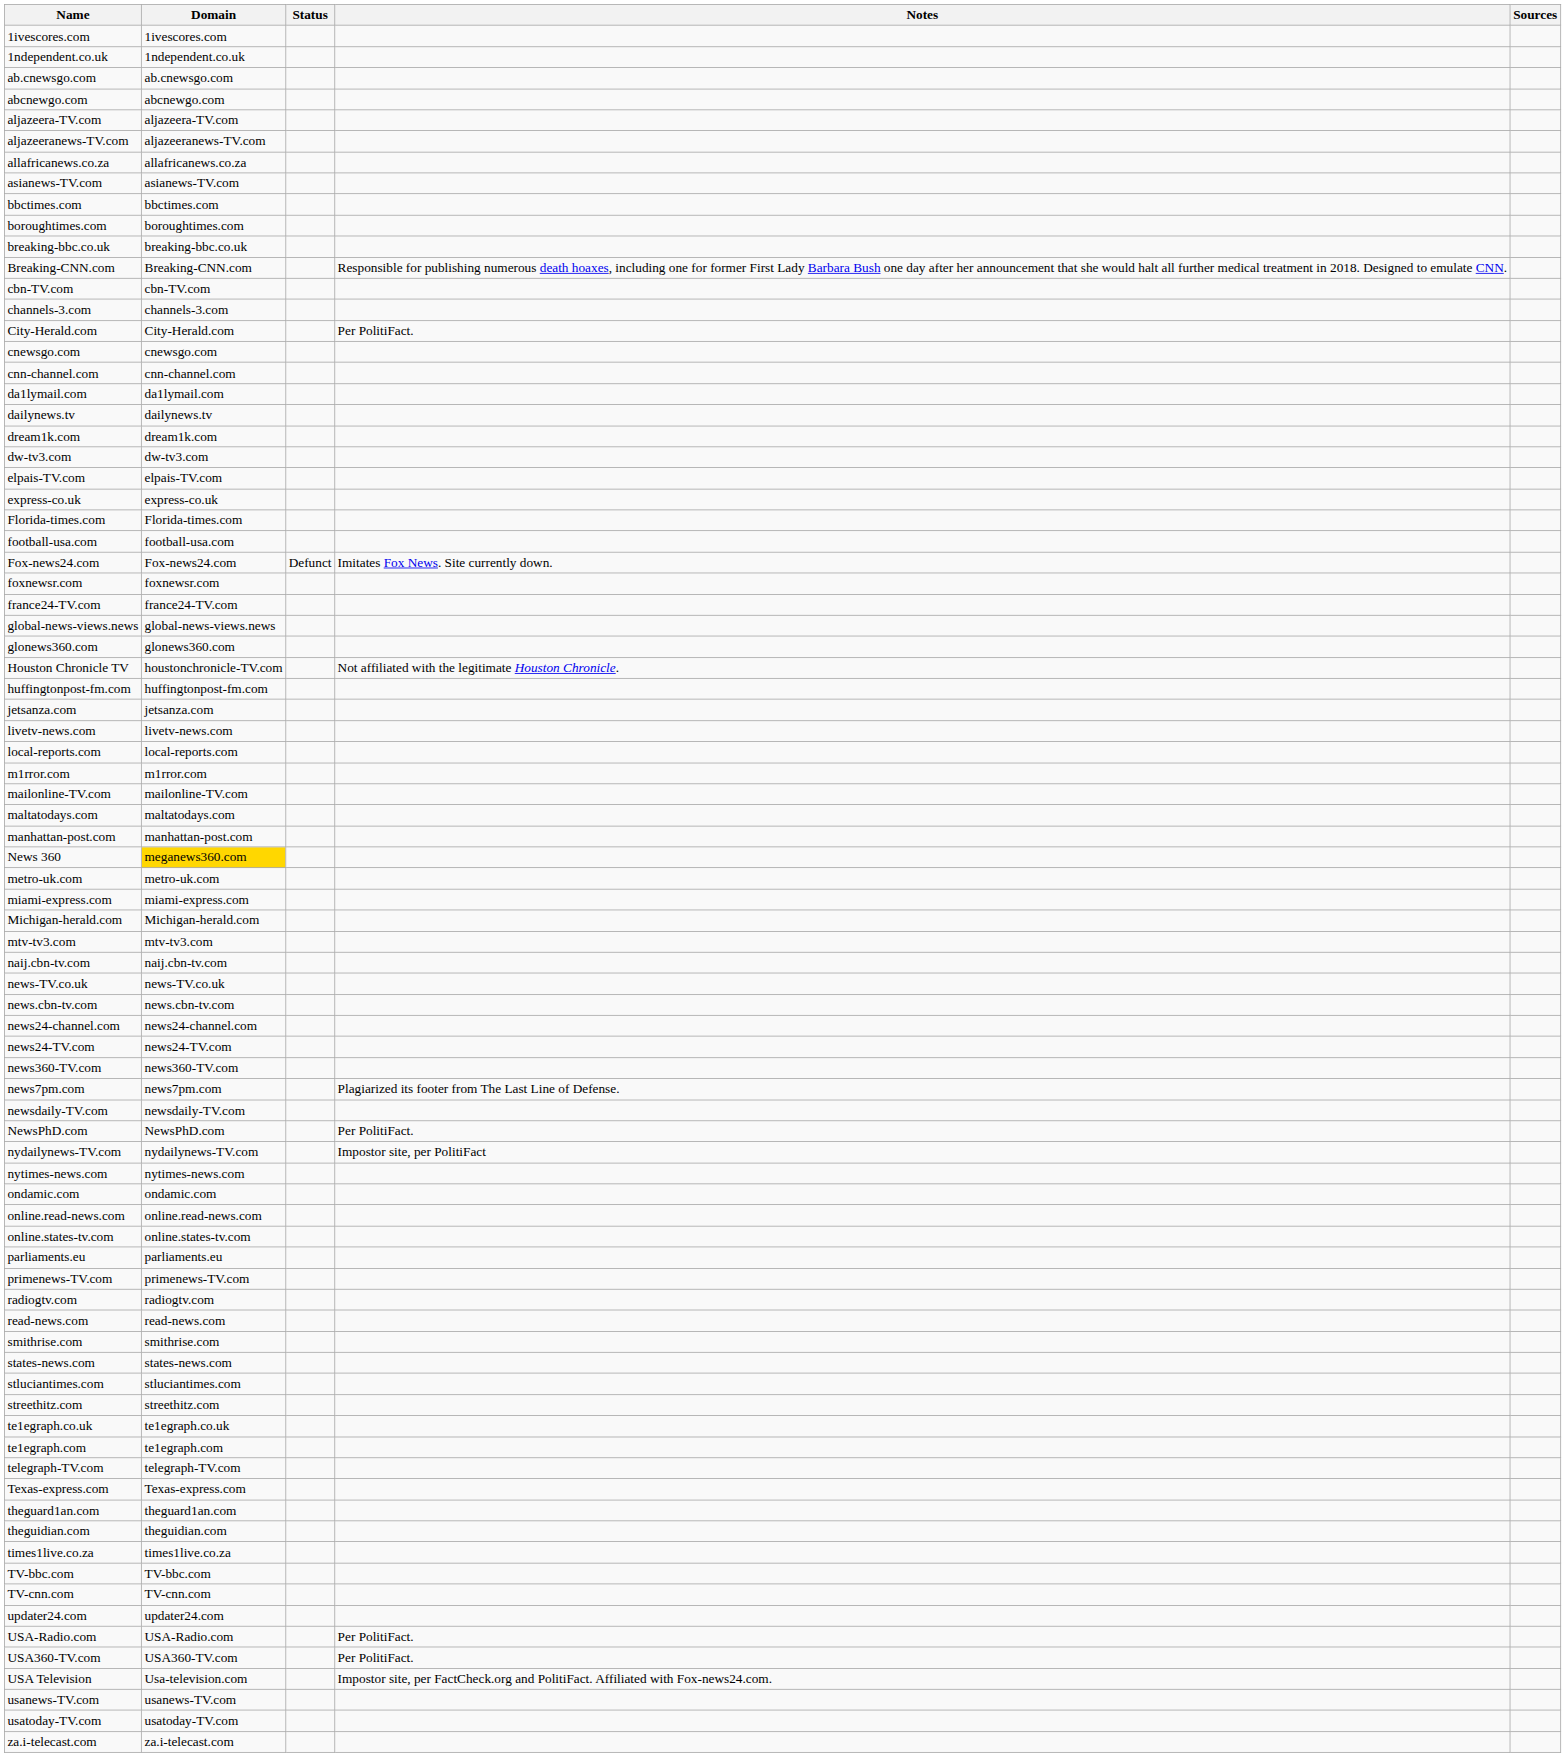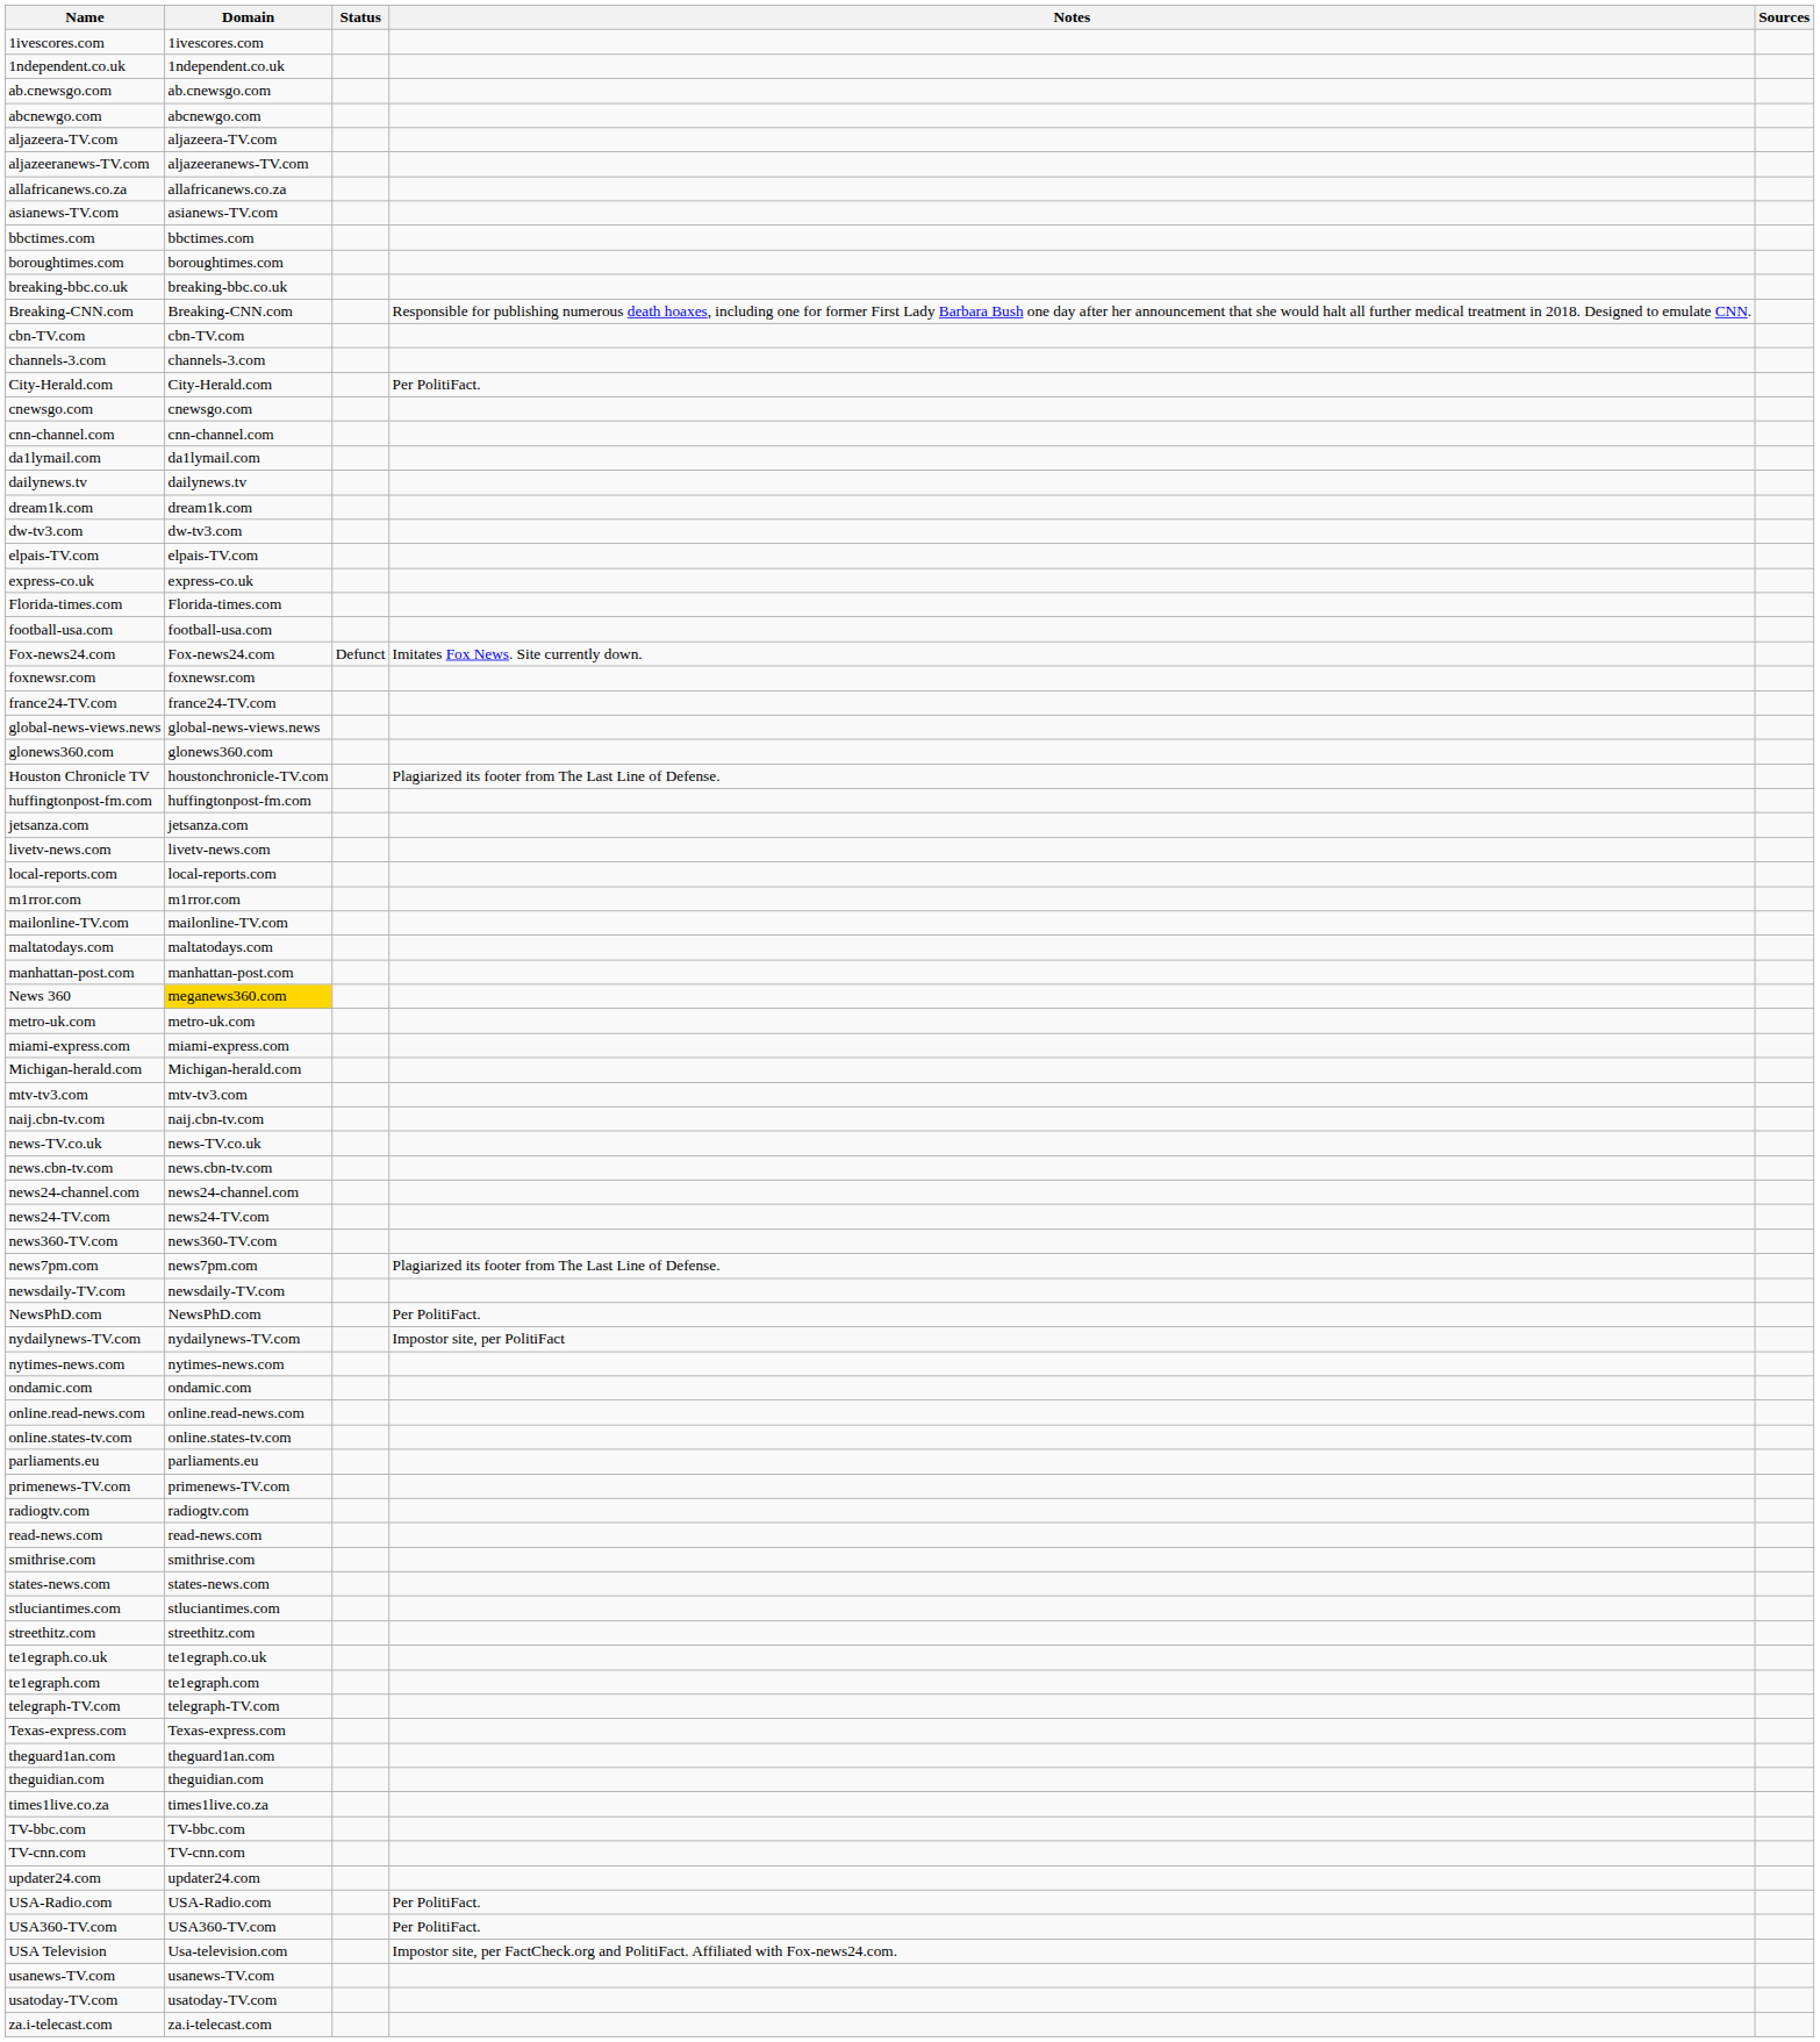 <table class="wikitable sortable mw-collapsible">
 <tr>
 <th>Name</th>
 <th>Domain</th>
 <th>Status</th>
 <th class="sortable">Notes</th>
 <th class="unsortable">Sources</th>
 </tr>
 <tr>
 <td>1ivescores.com</td>
 <td>1ivescores.com</td>
 <td></td>
 <td></td>
 <td></td>
 </tr>
 <tr>
 <td>1ndependent.co.uk</td>
 <td>1ndependent.co.uk</td>
 <td></td>
 <td></td>
 <td></td>
 </tr>
 <tr>
 <td>ab.cnewsgo.com</td>
 <td>ab.cnewsgo.com</td>
 <td></td>
 <td></td>
 <td></td>
 </tr>
 <tr>
 <td>abcnewgo.com</td>
 <td>abcnewgo.com</td>
 <td></td>
 <td></td>
 <td></td>
 </tr>
 <tr>
 <td>aljazeera-TV.com</td>
 <td>aljazeera-TV.com</td>
 <td></td>
 <td></td>
 <td></td>
 </tr>
 <tr>
 <td>aljazeeranews-TV.com</td>
 <td>aljazeeranews-TV.com</td>
 <td></td>
 <td></td>
 <td></td>
 </tr>
 <tr>
 <td>allafricanews.co.za</td>
 <td>allafricanews.co.za</td>
 <td></td>
 <td></td>
 <td></td>
 </tr>
 <tr>
 <td>asianews-TV.com</td>
 <td>asianews-TV.com</td>
 <td></td>
 <td></td>
 <td></td>
 </tr>
 <tr>
 <td>bbctimes.com</td>
 <td>bbctimes.com</td>
 <td></td>
 <td></td>
 <td></td>
 </tr>
 <tr>
 <td>boroughtimes.com</td>
 <td>boroughtimes.com</td>
 <td></td>
 <td></td>
 <td></td>
 </tr>
 <tr>
 <td>breaking-bbc.co.uk</td>
 <td>breaking-bbc.co.uk</td>
 <td></td>
 <td></td>
 <td></td>
 </tr>
 <tr>
 <td>Breaking-CNN.com</td>
 <td>Breaking-CNN.com</td>
 <td></td>
 <td>Responsible for publishing numerous <a href='#'>death hoaxes</a>, including one for former First Lady <a href='#'>Barbara Bush</a> one day after her announcement that she would halt all further medical treatment in 2018. Designed to emulate <a href='#'>CNN</a>.</td>
 <td></td>
 </tr>
 <tr>
 <td>cbn-TV.com</td>
 <td>cbn-TV.com</td>
 <td></td>
 <td></td>
 <td></td>
 </tr>
 <tr>
 <td>channels-3.com</td>
 <td>channels-3.com</td>
 <td></td>
 <td></td>
 <td></td>
 </tr>
 <tr>
 <td>City-Herald.com</td>
 <td>City-Herald.com</td>
 <td></td>
 <td>Per PolitiFact.</td>
 <td></td>
 </tr>
 <tr>
 <td>cnewsgo.com</td>
 <td>cnewsgo.com</td>
 <td></td>
 <td></td>
 <td></td>
 </tr>
 <tr>
 <td>cnn-channel.com</td>
 <td>cnn-channel.com</td>
 <td></td>
 <td></td>
 <td></td>
 </tr>
 <tr>
 <td>da1lymail.com</td>
 <td>da1lymail.com</td>
 <td></td>
 <td></td>
 <td></td>
 </tr>
 <tr>
 <td>dailynews.tv</td>
 <td>dailynews.tv</td>
 <td></td>
 <td></td>
 <td></td>
 </tr>
 <tr>
 <td>dream1k.com</td>
 <td>dream1k.com</td>
 <td></td>
 <td></td>
 <td></td>
 </tr>
 <tr>
 <td>dw-tv3.com</td>
 <td>dw-tv3.com</td>
 <td></td>
 <td></td>
 <td></td>
 </tr>
 <tr>
 <td>elpais-TV.com</td>
 <td>elpais-TV.com</td>
 <td></td>
 <td></td>
 <td></td>
 </tr>
 <tr>
 <td>express-co.uk</td>
 <td>express-co.uk</td>
 <td></td>
 <td></td>
 <td></td>
 </tr>
 <tr>
 <td>Florida-times.com</td>
 <td>Florida-times.com</td>
 <td></td>
 <td></td>
 <td></td>
 </tr>
 <tr>
 <td>football-usa.com</td>
 <td>football-usa.com</td>
 <td></td>
 <td></td>
 <td></td>
 </tr>
 <tr>
 <td>Fox-news24.com</td>
 <td>Fox-news24.com</td>
 <td>Defunct</td>
 <td>Imitates <a href='#'>Fox News</a>. Site currently down.</td>
 <td></td>
 </tr>
 <tr>
 <td>foxnewsr.com</td>
 <td>foxnewsr.com</td>
 <td></td>
 <td></td>
 <td></td>
 </tr>
 <tr>
 <td>france24-TV.com</td>
 <td>france24-TV.com</td>
 <td></td>
 <td></td>
 <td></td>
 </tr>
 <tr>
 <td>global-news-views.news</td>
 <td>global-news-views.news</td>
 <td></td>
 <td></td>
 <td></td>
 </tr>
 <tr>
 <td>glonews360.com</td>
 <td>glonews360.com</td>
 <td></td>
 <td></td>
 <td></td>
 </tr>
 <tr>
 <td>Houston Chronicle TV</td>
 <td>houstonchronicle-TV.com</td>
 <td></td>
-<td>Not affiliated with the legitimate <em><a href='#'>Houston Chronicle</a></em>.</td>
+<td>Plagiarized its footer from The Last Line of Defense.</td>
 <td></td>
 </tr>
 <tr>
 <td>huffingtonpost-fm.com</td>
 <td>huffingtonpost-fm.com</td>
 <td></td>
 <td></td>
 <td></td>
 </tr>
 <tr>
 <td>jetsanza.com</td>
 <td>jetsanza.com</td>
 <td></td>
 <td></td>
 <td></td>
 </tr>
 <tr>
 <td>livetv-news.com</td>
 <td>livetv-news.com</td>
 <td></td>
 <td></td>
 <td></td>
 </tr>
 <tr>
 <td>local-reports.com</td>
 <td>local-reports.com</td>
 <td></td>
 <td></td>
 <td></td>
 </tr>
 <tr>
 <td>m1rror.com</td>
 <td>m1rror.com</td>
 <td></td>
 <td></td>
 <td></td>
 </tr>
 <tr>
 <td>mailonline-TV.com</td>
 <td>mailonline-TV.com</td>
 <td></td>
 <td></td>
 <td></td>
 </tr>
 <tr>
 <td>maltatodays.com</td>
 <td>maltatodays.com</td>
 <td></td>
 <td></td>
 <td></td>
 </tr>
 <tr>
 <td>manhattan-post.com</td>
 <td>manhattan-post.com</td>
 <td></td>
 <td></td>
 <td></td>
 </tr>
 <tr>
 <td>News 360</td>
 <td style="background: gold;">meganews360.com</td>
 <td></td>
 <td></td>
 <td></td>
 </tr>
 <tr>
 <td>metro-uk.com</td>
 <td>metro-uk.com</td>
 <td></td>
 <td></td>
 <td></td>
 </tr>
 <tr>
 <td>miami-express.com</td>
 <td>miami-express.com</td>
 <td></td>
 <td></td>
 <td></td>
 </tr>
 <tr>
 <td>Michigan-herald.com</td>
 <td>Michigan-herald.com</td>
 <td></td>
 <td></td>
 <td></td>
 </tr>
 <tr>
 <td>mtv-tv3.com</td>
 <td>mtv-tv3.com</td>
 <td></td>
 <td></td>
 <td></td>
 </tr>
 <tr>
 <td>naij.cbn-tv.com</td>
 <td>naij.cbn-tv.com</td>
 <td></td>
 <td></td>
 <td></td>
 </tr>
 <tr>
 <td>news-TV.co.uk</td>
 <td>news-TV.co.uk</td>
 <td></td>
 <td></td>
 <td></td>
 </tr>
 <tr>
 <td>news.cbn-tv.com</td>
 <td>news.cbn-tv.com</td>
 <td></td>
 <td></td>
 <td></td>
 </tr>
 <tr>
 <td>news24-channel.com</td>
 <td>news24-channel.com</td>
 <td></td>
 <td></td>
 <td></td>
 </tr>
 <tr>
 <td>news24-TV.com</td>
 <td>news24-TV.com</td>
 <td></td>
 <td></td>
 <td></td>
 </tr>
 <tr>
 <td>news360-TV.com</td>
 <td>news360-TV.com</td>
 <td></td>
 <td></td>
 <td></td>
 </tr>
 <tr>
 <td>news7pm.com</td>
 <td>news7pm.com</td>
 <td></td>
 <td>Plagiarized its footer from The Last Line of Defense.</td>
 <td></td>
 </tr>
 <tr>
 <td>newsdaily-TV.com</td>
 <td>newsdaily-TV.com</td>
 <td></td>
 <td></td>
 <td></td>
 </tr>
 <tr>
 <td>NewsPhD.com</td>
 <td>NewsPhD.com</td>
 <td></td>
 <td>Per PolitiFact.</td>
 <td></td>
 </tr>
 <tr>
 <td>nydailynews-TV.com</td>
 <td>nydailynews-TV.com</td>
 <td></td>
 <td>Impostor site, per PolitiFact</td>
 <td></td>
 </tr>
 <tr>
 <td>nytimes-news.com</td>
 <td>nytimes-news.com</td>
 <td></td>
 <td></td>
 <td></td>
 </tr>
 <tr>
 <td>ondamic.com</td>
 <td>ondamic.com</td>
 <td></td>
 <td></td>
 <td></td>
 </tr>
 <tr>
 <td>online.read-news.com</td>
 <td>online.read-news.com</td>
 <td></td>
 <td></td>
 <td></td>
 </tr>
 <tr>
 <td>online.states-tv.com</td>
 <td>online.states-tv.com</td>
 <td></td>
 <td></td>
 <td></td>
 </tr>
 <tr>
 <td>parliaments.eu</td>
 <td>parliaments.eu</td>
 <td></td>
 <td></td>
 <td></td>
 </tr>
 <tr>
 <td>primenews-TV.com</td>
 <td>primenews-TV.com</td>
 <td></td>
 <td></td>
 <td></td>
 </tr>
 <tr>
 <td>radiogtv.com</td>
 <td>radiogtv.com</td>
 <td></td>
 <td></td>
 <td></td>
 </tr>
 <tr>
 <td>read-news.com</td>
 <td>read-news.com</td>
 <td></td>
 <td></td>
 <td></td>
 </tr>
 <tr>
 <td>smithrise.com</td>
 <td>smithrise.com</td>
 <td></td>
 <td></td>
 <td></td>
 </tr>
 <tr>
 <td>states-news.com</td>
 <td>states-news.com</td>
 <td></td>
 <td></td>
 <td></td>
 </tr>
 <tr>
 <td>stluciantimes.com</td>
 <td>stluciantimes.com</td>
 <td></td>
 <td></td>
 <td></td>
 </tr>
 <tr>
 <td>streethitz.com</td>
 <td>streethitz.com</td>
 <td></td>
 <td></td>
 <td></td>
 </tr>
 <tr>
 <td>te1egraph.co.uk</td>
 <td>te1egraph.co.uk</td>
 <td></td>
 <td></td>
 <td></td>
 </tr>
 <tr>
 <td>te1egraph.com</td>
 <td>te1egraph.com</td>
 <td></td>
 <td></td>
 <td></td>
 </tr>
 <tr>
 <td>telegraph-TV.com</td>
 <td>telegraph-TV.com</td>
 <td></td>
 <td></td>
 <td></td>
 </tr>
 <tr>
 <td>Texas-express.com</td>
 <td>Texas-express.com</td>
 <td></td>
 <td></td>
 <td></td>
 </tr>
 <tr>
 <td>theguard1an.com</td>
 <td>theguard1an.com</td>
 <td></td>
 <td></td>
 <td></td>
 </tr>
 <tr>
 <td>theguidian.com</td>
 <td>theguidian.com</td>
 <td></td>
 <td></td>
 <td></td>
 </tr>
 <tr>
 <td>times1live.co.za</td>
 <td>times1live.co.za</td>
 <td></td>
 <td></td>
 <td></td>
 </tr>
 <tr>
 <td>TV-bbc.com</td>
 <td>TV-bbc.com</td>
 <td></td>
 <td></td>
 <td></td>
 </tr>
 <tr>
 <td>TV-cnn.com</td>
 <td>TV-cnn.com</td>
 <td></td>
 <td></td>
 <td></td>
 </tr>
 <tr>
 <td>updater24.com</td>
 <td>updater24.com</td>
 <td></td>
 <td></td>
 <td></td>
 </tr>
 <tr>
 <td>USA-Radio.com</td>
 <td>USA-Radio.com</td>
 <td></td>
 <td>Per PolitiFact.</td>
 <td></td>
 </tr>
 <tr>
 <td>USA360-TV.com</td>
 <td>USA360-TV.com</td>
 <td></td>
 <td>Per PolitiFact.</td>
 <td></td>
 </tr>
 <tr>
 <td>USA Television</td>
 <td>Usa-television.com</td>
 <td></td>
 <td>Impostor site, per FactCheck.org and PolitiFact. Affiliated with Fox-news24.com.</td>
 <td></td>
 </tr>
 <tr>
 <td>usanews-TV.com</td>
 <td>usanews-TV.com</td>
 <td></td>
 <td></td>
 <td></td>
 </tr>
 <tr>
 <td>usatoday-TV.com</td>
 <td>usatoday-TV.com</td>
 <td></td>
 <td></td>
 <td></td>
 </tr>
 <tr>
 <td>za.i-telecast.com</td>
 <td>za.i-telecast.com</td>
 <td></td>
 <td></td>
 <td></td>
 </tr>
 </table>
